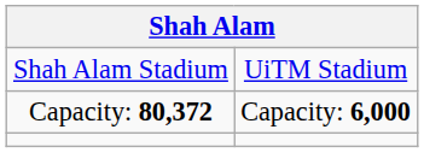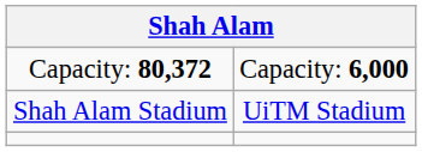 <table class="wikitable" style="margin:1em auto; text-align:center">
 <tr>
 <th colspan=2><a href='#'>Shah Alam</a></th>
+</tr>
+<tr>
+<td>Capacity: <strong>80,372</strong></td>
+<td>Capacity: <strong>6,000</strong></td>
 </tr>
 <tr>
 <td><a href='#'>Shah Alam Stadium</a></td>
 <td><a href='#'>UiTM Stadium</a></td>
 </tr>
 <tr>
-<td>Capacity: <strong>80,372</strong></td>
-<td>Capacity: <strong>6,000</strong></td>
-</tr>
-<tr>
 <td></td>
 <td></td>
 </tr>
 </table>
